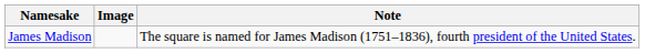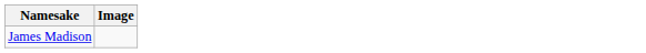 <table class="wikitable">
 <tr>
 <th>Namesake</th>
 <th>Image</th>
-<th>Note</th>
 </tr>
 <tr>
 <td><a href='#'>James Madison</a></td>
 <td></td>
-<td>The square is named for James Madison (1751–1836), fourth <a href='#'>president of the United States</a>.</td>
 </tr>
 </table>
